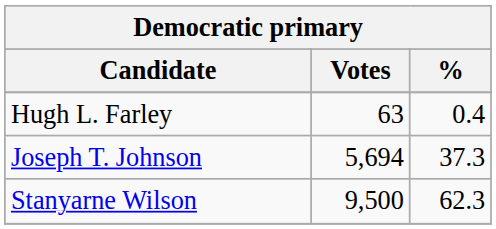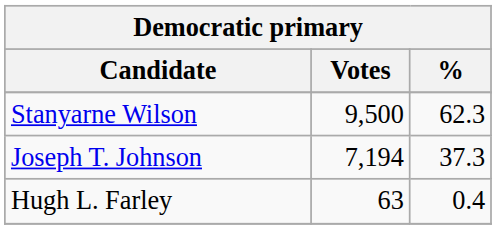 <table class="wikitable" align="left" style="margin: 1em 1em 1em 0; font-size: 95%;">
 <tr>
 <th colspan="3">Democratic primary</th>
 </tr>
 <tr>
 <th colspan="1" style="width: 170px">Candidate</th>
 <th style="width: 50px">Votes</th>
 <th style="width: 40px">%</th>
 </tr>
 <tr>
 </tr>
 <tr>
+<td><a href='#'>Stanyarne Wilson</a></td>
+<td align="right">9,500</td>
+<td align="right">62.3</td>
+</tr>
+<tr>
+<td><a href='#'>Joseph T. Johnson</a></td>
+<td align="right">7,194</td>
+<td align="right">37.3</td>
+</tr>
+<tr>
 <td>Hugh L. Farley</td>
 <td align="right">63</td>
 <td align="right">0.4</td>
 </tr>
 <tr>
-<td><a href='#'>Joseph T. Johnson</a></td>
-<td align="right">5,694</td>
-<td align="right">37.3</td>
-</tr>
-<tr>
-<td><a href='#'>Stanyarne Wilson</a></td>
-<td align="right">9,500</td>
-<td align="right">62.3</td>
-</tr>
-<tr>
 </tr>
 </table>
